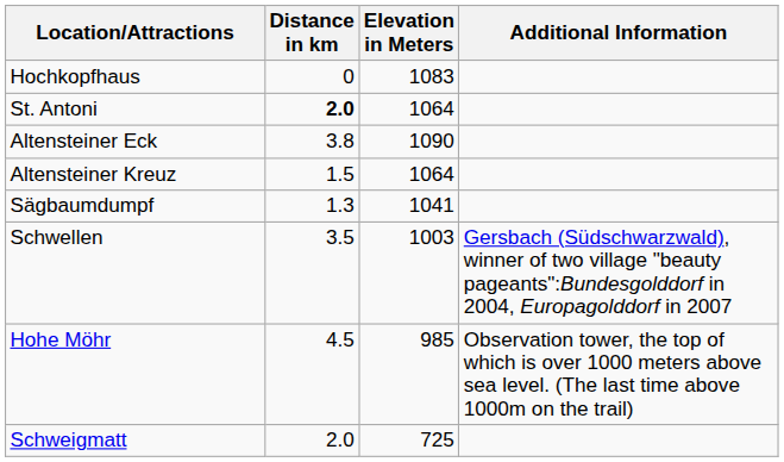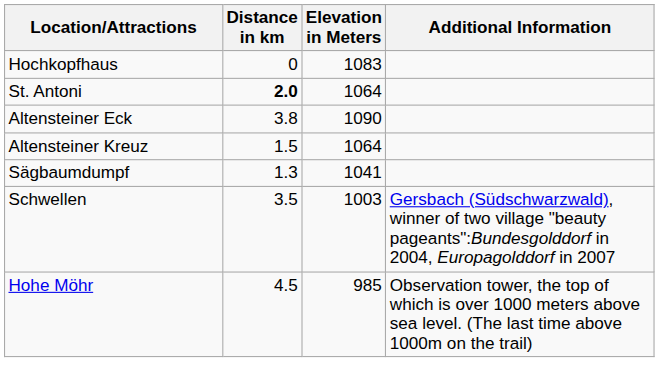 <table class="wikitable">
 <tr>
 <th width="40%">Location/Attractions</th>
 <th width="5%">Distance in km</th>
 <th width="5%">Elevation in Meters</th>
 <th width="50%">Additional Information</th>
 </tr>
 <tr valign="top">
 <td>Hochkopfhaus</td>
 <td align="right">0</td>
 <td align="right">1083</td>
 <td></td>
 </tr>
 <tr valign="top">
 <td>St. Antoni</td>
 <td align="right"><strong>2.0</strong></td>
 <td align="right">1064</td>
 <td></td>
 </tr>
 <tr valign="top">
 <td>Altensteiner Eck</td>
 <td align="right">3.8</td>
 <td align="right">1090</td>
 <td></td>
 </tr>
 <tr valign="top">
 <td>Altensteiner Kreuz</td>
 <td align="right">1.5</td>
 <td align="right">1064</td>
 <td></td>
 </tr>
 <tr valign="top">
 <td>Sägbaumdumpf</td>
 <td align="right">1.3</td>
 <td align="right">1041</td>
 <td></td>
 </tr>
 <tr valign="top">
 <td>Schwellen</td>
 <td align="right">3.5</td>
 <td align="right">1003</td>
 <td><a href='#'>Gersbach (Südschwarzwald)</a>, winner of two village "beauty pageants":<em>Bundesgolddorf</em> in 2004, <em>Europagolddorf</em> in 2007</td>
 </tr>
 <tr valign="top">
 <td><a href='#'>Hohe Möhr</a></td>
 <td align="right">4.5</td>
 <td align="right">985</td>
 <td>Observation tower, the top of which is over 1000 meters above sea level. (The last time above 1000m on the trail)</td>
 </tr>
-<tr valign="top">
-<td><a href='#'>Schweigmatt</a></td>
-<td align="right">2.0</td>
-<td align="right">725</td>
-<td></td>
-</tr>
 </table>
